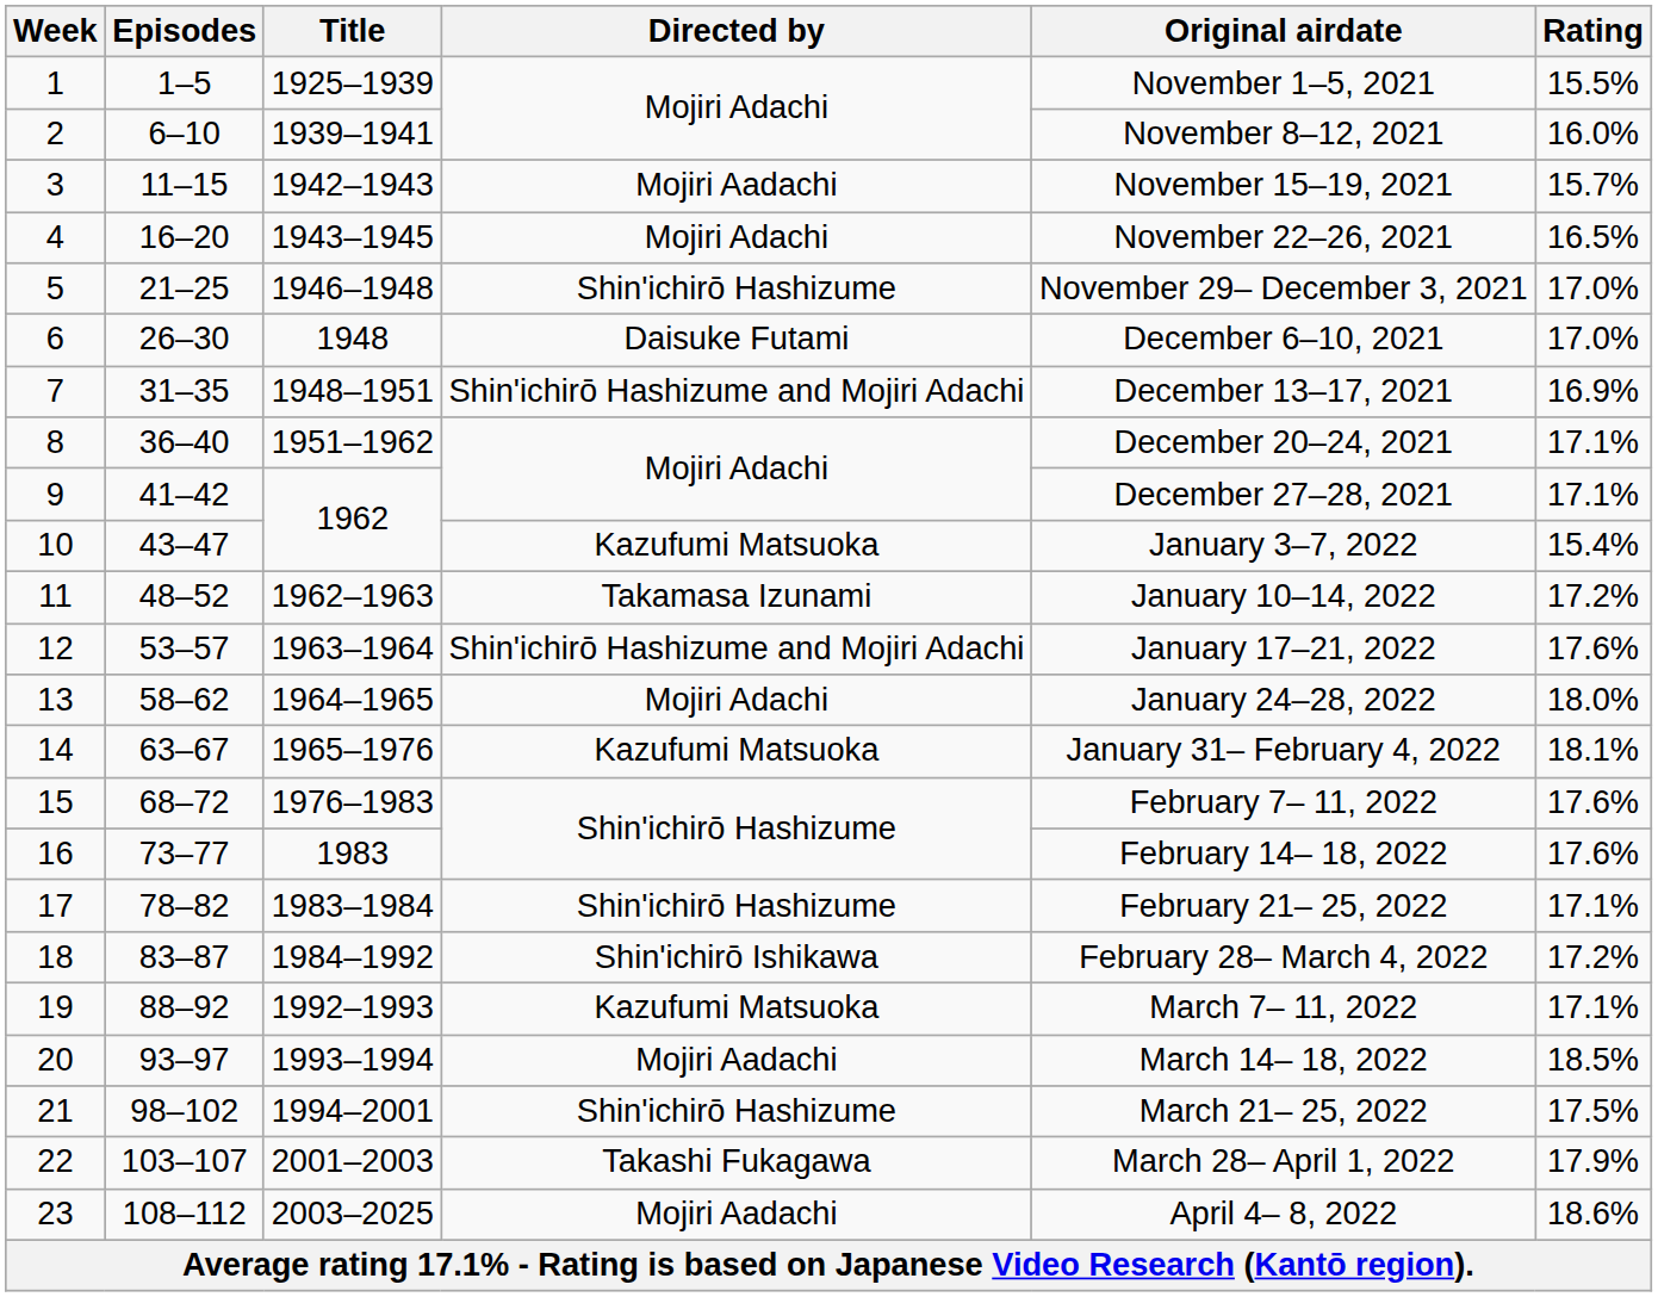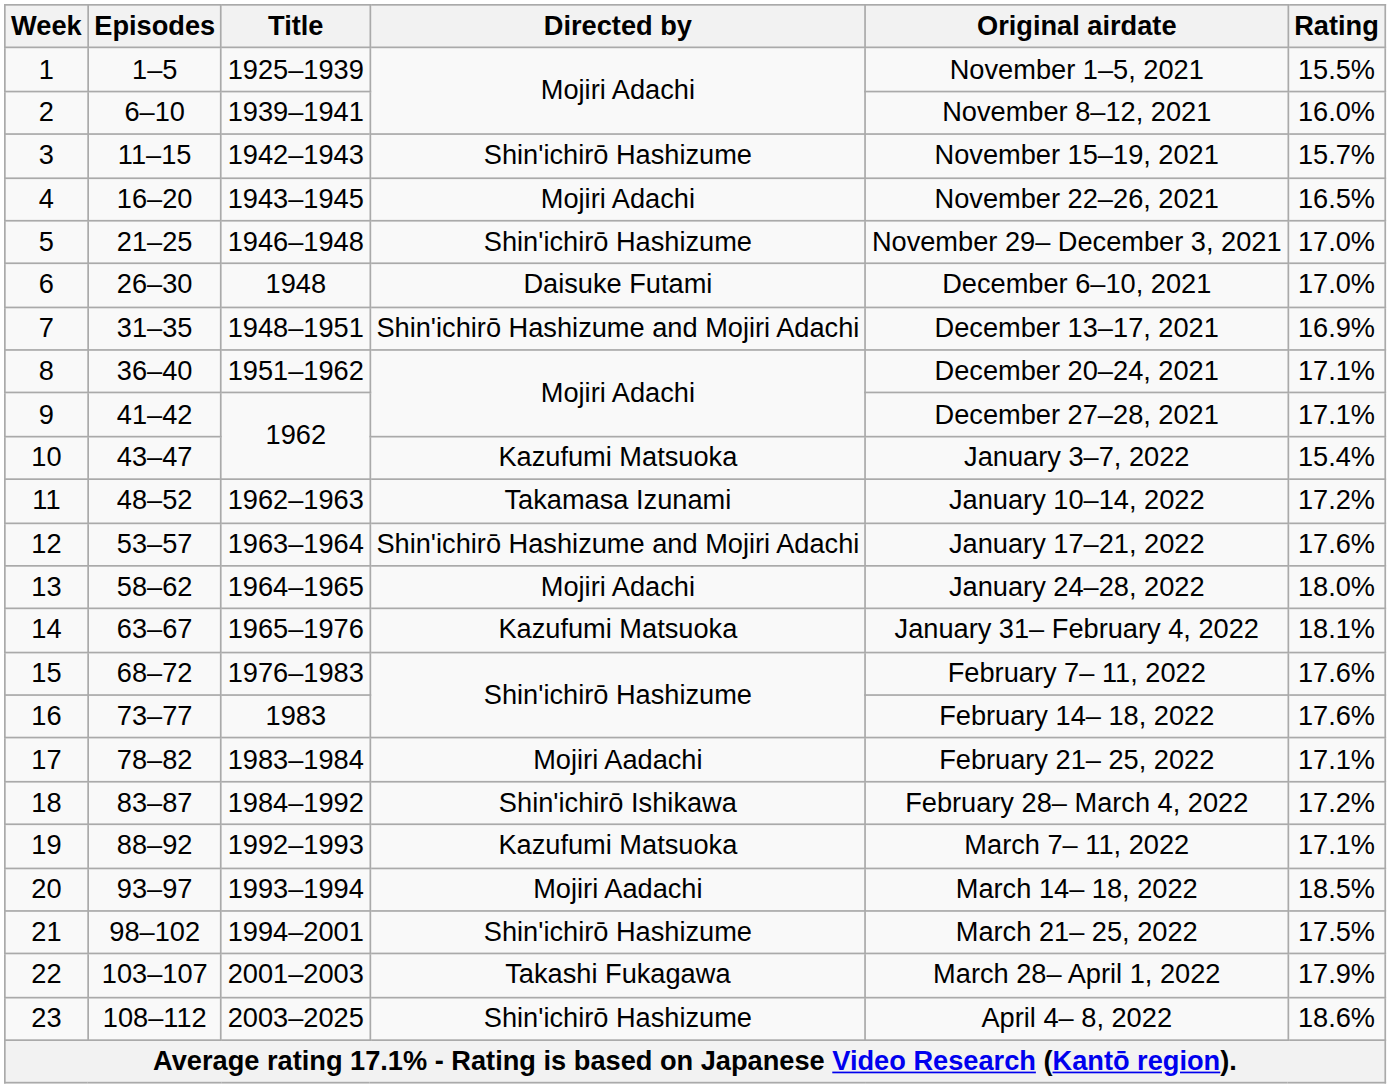 <table class="wikitable" style="text-align: center;">
 <tr>
 <th>Week</th>
 <th>Episodes</th>
 <th>Title</th>
 <th>Directed by</th>
 <th>Original airdate</th>
 <th>Rating</th>
 </tr>
 <tr>
 <td>1</td>
 <td>1–5</td>
 <td>1925–1939</td>
 <td rowspan="2">Mojiri Adachi</td>
 <td>November 1–5, 2021</td>
 <td>15.5%</td>
 </tr>
 <tr>
 <td>2</td>
 <td>6–10</td>
 <td>1939–1941</td>
 <td>November 8–12, 2021</td>
 <td>16.0%</td>
 </tr>
 <tr>
 <td>3</td>
 <td>11–15</td>
 <td>1942–1943</td>
-<td>Mojiri Aadachi</td>
+<td>Shin'ichirō Hashizume</td>
 <td>November 15–19, 2021</td>
 <td>15.7%</td>
 </tr>
 <tr>
 <td>4</td>
 <td>16–20</td>
 <td>1943–1945</td>
 <td>Mojiri Adachi</td>
 <td>November 22–26, 2021</td>
 <td>16.5%</td>
 </tr>
 <tr>
 <td>5</td>
 <td>21–25</td>
 <td>1946–1948</td>
 <td>Shin'ichirō Hashizume</td>
 <td>November 29– December 3, 2021</td>
 <td>17.0%</td>
 </tr>
 <tr>
 <td>6</td>
 <td>26–30</td>
 <td>1948</td>
 <td>Daisuke Futami</td>
 <td>December 6–10, 2021</td>
 <td>17.0%</td>
 </tr>
 <tr>
 <td>7</td>
 <td>31–35</td>
 <td>1948–1951</td>
 <td>Shin'ichirō Hashizume and Mojiri Adachi</td>
 <td>December 13–17, 2021</td>
 <td>16.9%</td>
 </tr>
 <tr>
 <td>8</td>
 <td>36–40</td>
 <td>1951–1962</td>
 <td rowspan="2">Mojiri Adachi</td>
 <td>December 20–24, 2021</td>
 <td>17.1%</td>
 </tr>
 <tr>
 <td>9</td>
 <td>41–42</td>
 <td rowspan="2">1962</td>
 <td>December 27–28, 2021</td>
 <td>17.1%</td>
 </tr>
 <tr>
 <td>10</td>
 <td>43–47</td>
 <td>Kazufumi Matsuoka</td>
 <td>January 3–7, 2022</td>
 <td><span>15.4%</span></td>
 </tr>
 <tr>
 <td>11</td>
 <td>48–52</td>
 <td>1962–1963</td>
 <td>Takamasa Izunami</td>
 <td>January 10–14, 2022</td>
 <td>17.2%</td>
 </tr>
 <tr>
 <td>12</td>
 <td>53–57</td>
 <td>1963–1964</td>
 <td>Shin'ichirō Hashizume and Mojiri Adachi</td>
 <td>January 17–21, 2022</td>
 <td>17.6%</td>
 </tr>
 <tr>
 <td>13</td>
 <td>58–62</td>
 <td>1964–1965</td>
 <td>Mojiri Adachi</td>
 <td>January 24–28, 2022</td>
 <td>18.0%</td>
 </tr>
 <tr>
 <td>14</td>
 <td>63–67</td>
 <td>1965–1976</td>
 <td>Kazufumi Matsuoka</td>
 <td>January 31– February 4, 2022</td>
 <td>18.1%</td>
 </tr>
 <tr>
 <td>15</td>
 <td>68–72</td>
 <td>1976–1983</td>
 <td rowspan="2">Shin'ichirō Hashizume</td>
 <td>February 7– 11, 2022</td>
 <td>17.6%</td>
 </tr>
 <tr>
 <td>16</td>
 <td>73–77</td>
 <td>1983</td>
 <td>February 14– 18, 2022</td>
 <td>17.6%</td>
 </tr>
 <tr>
 <td>17</td>
 <td>78–82</td>
 <td>1983–1984</td>
-<td>Shin'ichirō Hashizume</td>
+<td>Mojiri Aadachi</td>
 <td>February 21– 25, 2022</td>
 <td>17.1%</td>
 </tr>
 <tr>
 <td>18</td>
 <td>83–87</td>
 <td>1984–1992</td>
 <td>Shin'ichirō Ishikawa</td>
 <td>February 28– March 4, 2022</td>
 <td>17.2%</td>
 </tr>
 <tr>
 <td>19</td>
 <td>88–92</td>
 <td>1992–1993</td>
 <td>Kazufumi Matsuoka</td>
 <td>March 7– 11, 2022</td>
 <td>17.1%</td>
 </tr>
 <tr>
 <td>20</td>
 <td>93–97</td>
 <td>1993–1994</td>
 <td>Mojiri Aadachi</td>
 <td>March 14– 18, 2022</td>
 <td>18.5%</td>
 </tr>
 <tr>
 <td>21</td>
 <td>98–102</td>
 <td>1994–2001</td>
 <td>Shin'ichirō Hashizume</td>
 <td>March 21– 25, 2022</td>
 <td>17.5%</td>
 </tr>
 <tr>
 <td>22</td>
 <td>103–107</td>
 <td>2001–2003</td>
 <td>Takashi Fukagawa</td>
 <td>March 28– April 1, 2022</td>
 <td>17.9%</td>
 </tr>
 <tr>
 <td>23</td>
 <td>108–112</td>
 <td>2003–2025</td>
-<td>Mojiri Aadachi</td>
+<td>Shin'ichirō Hashizume</td>
 <td>April 4– 8, 2022</td>
 <td><span>18.6%</span></td>
 </tr>
 <tr>
 <th colspan="6">Average rating 17.1% - Rating is based on Japanese <a href='#'>Video Research</a> (<a href='#'>Kantō region</a>).</th>
 </tr>
 </table>
